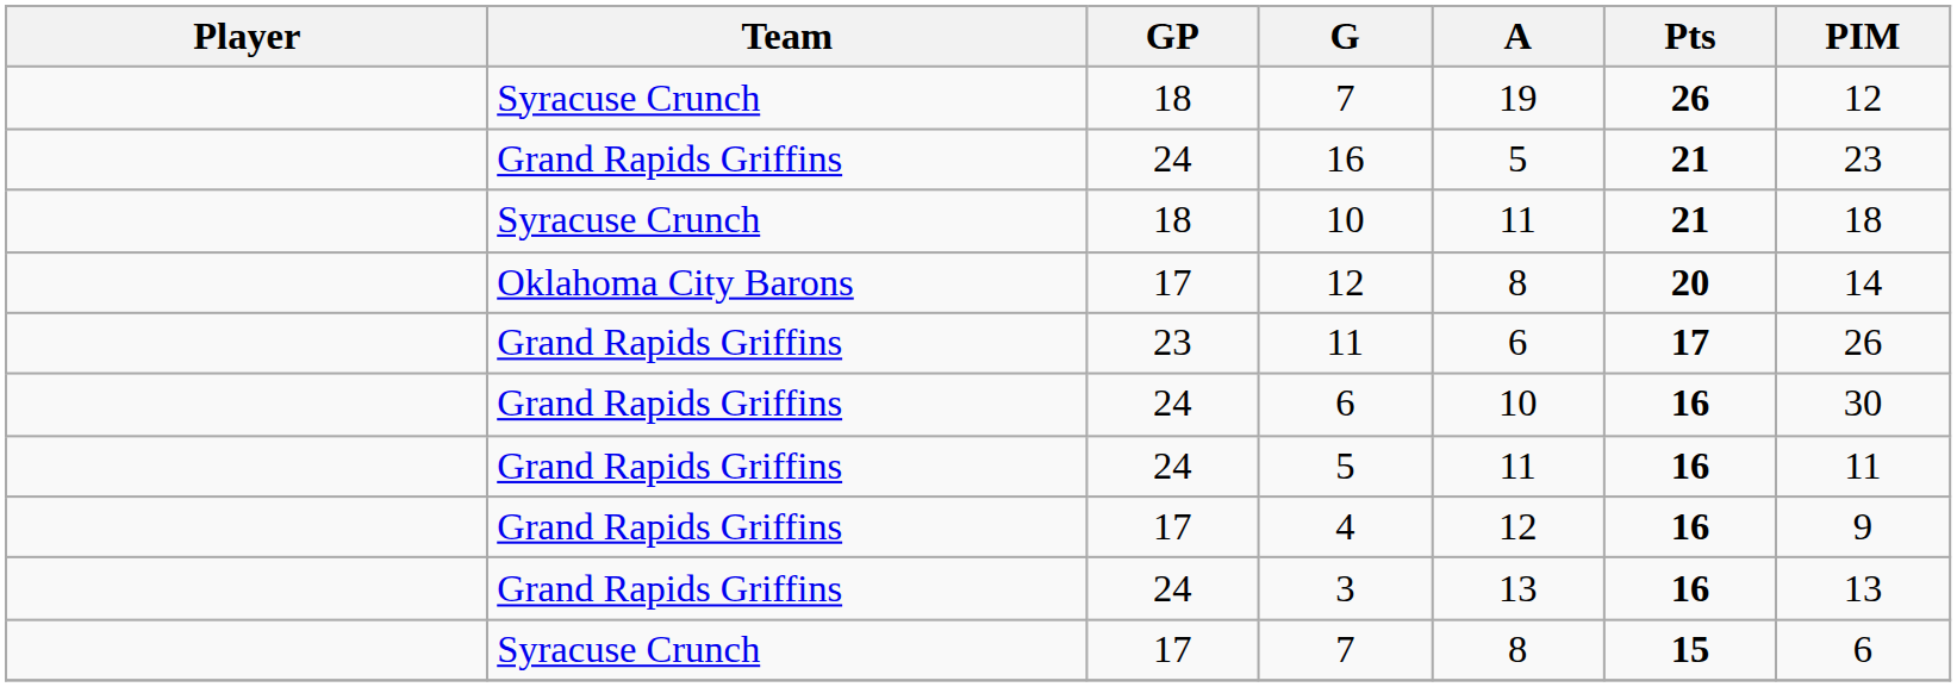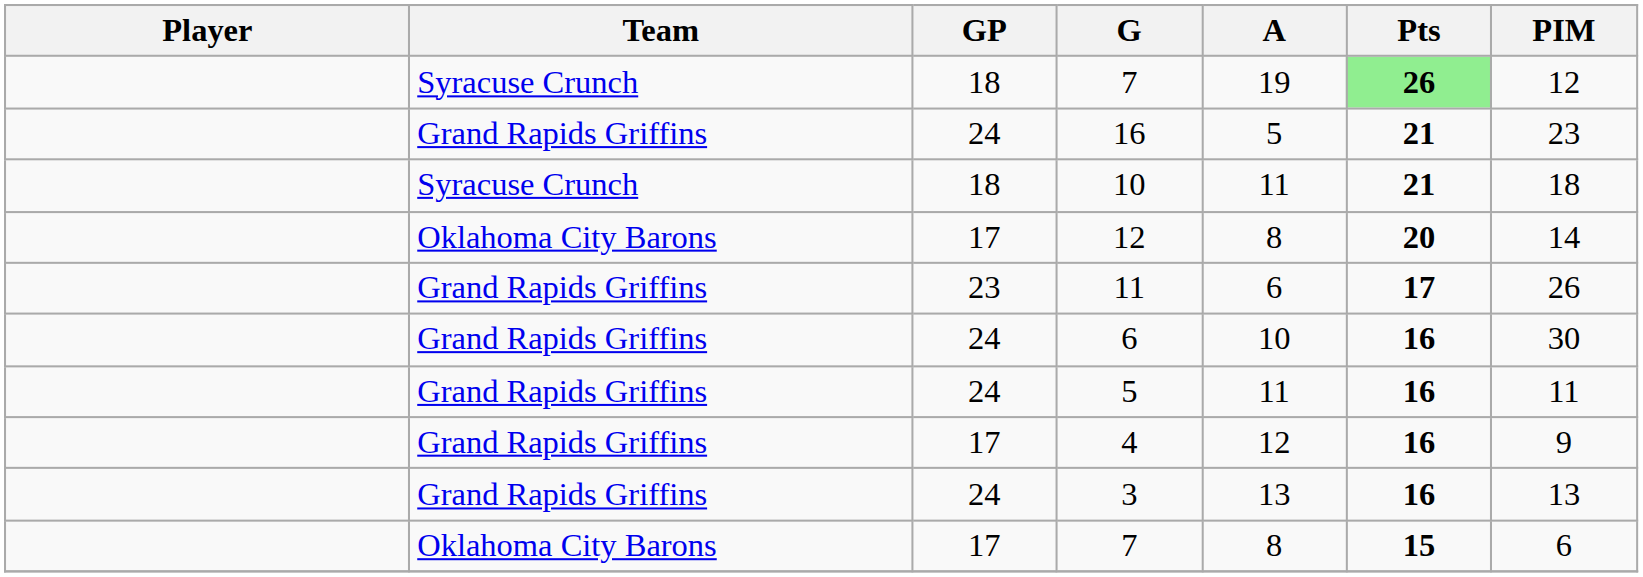 <table class="wikitable sortable" style="text-align:center">
 <tr>
 <th style="width:12em">Player</th>
 <th style="width:15em">Team</th>
 <th style="width:4em">GP</th>
 <th style="width:4em">G</th>
 <th style="width:4em">A</th>
 <th style="width:4em">Pts</th>
 <th style="width:4em">PIM</th>
 </tr>
 <tr>
 <td align=left></td>
 <td align=left><a href='#'>Syracuse Crunch</a></td>
 <td>18</td>
 <td>7</td>
 <td>19</td>
-<td><strong>26</strong></td>
+<td style="background: lightgreen;"><strong>26</strong></td>
 <td>12</td>
 </tr>
 <tr>
 <td align=left></td>
 <td align=left><a href='#'>Grand Rapids Griffins</a></td>
 <td>24</td>
 <td>16</td>
 <td>5</td>
 <td><strong>21</strong></td>
 <td>23</td>
 </tr>
 <tr>
 <td align=left></td>
 <td align=left><a href='#'>Syracuse Crunch</a></td>
 <td>18</td>
 <td>10</td>
 <td>11</td>
 <td><strong>21</strong></td>
 <td>18</td>
 </tr>
 <tr>
 <td align=left></td>
 <td align=left><a href='#'>Oklahoma City Barons</a></td>
 <td>17</td>
 <td>12</td>
 <td>8</td>
 <td><strong>20</strong></td>
 <td>14</td>
 </tr>
 <tr>
 <td align=left></td>
 <td align=left><a href='#'>Grand Rapids Griffins</a></td>
 <td>23</td>
 <td>11</td>
 <td>6</td>
 <td><strong>17</strong></td>
 <td>26</td>
 </tr>
 <tr>
 <td align=left></td>
 <td align=left><a href='#'>Grand Rapids Griffins</a></td>
 <td>24</td>
 <td>6</td>
 <td>10</td>
 <td><strong>16</strong></td>
 <td>30</td>
 </tr>
 <tr>
 <td align=left></td>
 <td align=left><a href='#'>Grand Rapids Griffins</a></td>
 <td>24</td>
 <td>5</td>
 <td>11</td>
 <td><strong>16</strong></td>
 <td>11</td>
 </tr>
 <tr>
 <td align=left></td>
 <td align=left><a href='#'>Grand Rapids Griffins</a></td>
 <td>17</td>
 <td>4</td>
 <td>12</td>
 <td><strong>16</strong></td>
 <td>9</td>
 </tr>
 <tr>
 <td align=left></td>
 <td align=left><a href='#'>Grand Rapids Griffins</a></td>
 <td>24</td>
 <td>3</td>
 <td>13</td>
 <td><strong>16</strong></td>
 <td>13</td>
 </tr>
 <tr>
 <td align=left></td>
-<td align=left><a href='#'>Syracuse Crunch</a></td>
+<td align=left><a href='#'>Oklahoma City Barons</a></td>
 <td>17</td>
 <td>7</td>
 <td>8</td>
 <td><strong>15</strong></td>
 <td>6</td>
 </tr>
 <tr>
 </tr>
 </table>
